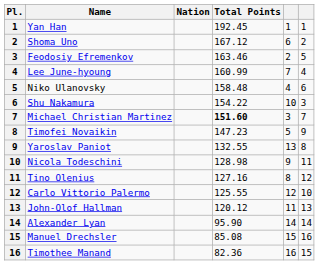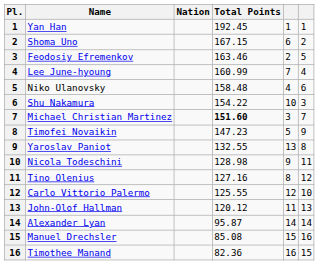 <table class="wikitable sortable">
 <tr>
 <th>Pl.</th>
 <th>Name</th>
 <th>Nation</th>
 <th>Total Points</th>
 <th></th>
 <th></th>
 </tr>
 <tr>
 <th>1</th>
 <td><a href='#'>Yan Han</a></td>
 <td></td>
 <td>192.45</td>
 <td>1</td>
 <td>1</td>
 </tr>
 <tr>
 <th>2</th>
 <td><a href='#'>Shoma Uno</a></td>
 <td></td>
-<td>167.12</td>
+<td>167.15</td>
 <td>6</td>
 <td>2</td>
 </tr>
 <tr>
 <th>3</th>
 <td><a href='#'>Feodosiy Efremenkov</a></td>
 <td></td>
 <td>163.46</td>
 <td>2</td>
 <td>5</td>
 </tr>
 <tr>
 <th>4</th>
 <td><a href='#'>Lee June-hyoung</a></td>
 <td></td>
 <td>160.99</td>
 <td>7</td>
 <td>4</td>
 </tr>
 <tr>
 <th>5</th>
 <td>Niko Ulanovsky</td>
 <td></td>
 <td>158.48</td>
 <td>4</td>
 <td>6</td>
 </tr>
 <tr>
 <th>6</th>
 <td><a href='#'>Shu Nakamura</a></td>
 <td></td>
 <td>154.22</td>
 <td>10</td>
 <td>3</td>
 </tr>
 <tr>
 <th>7</th>
 <td><a href='#'>Michael Christian Martinez</a></td>
 <td></td>
 <td><strong>151.60</strong></td>
 <td>3</td>
 <td>7</td>
 </tr>
 <tr>
 <th>8</th>
 <td><a href='#'>Timofei Novaikin</a></td>
 <td></td>
 <td>147.23</td>
 <td>5</td>
 <td>9</td>
 </tr>
 <tr>
 <th>9</th>
 <td><a href='#'>Yaroslav Paniot</a></td>
 <td></td>
 <td>132.55</td>
 <td>13</td>
 <td>8</td>
 </tr>
 <tr>
 <th>10</th>
 <td><a href='#'>Nicola Todeschini</a></td>
 <td></td>
 <td>128.98</td>
 <td>9</td>
 <td>11</td>
 </tr>
 <tr>
 <th>11</th>
 <td><a href='#'>Tino Olenius</a></td>
 <td></td>
 <td>127.16</td>
 <td>8</td>
 <td>12</td>
 </tr>
 <tr>
 <th>12</th>
 <td><a href='#'>Carlo Vittorio Palermo</a></td>
 <td></td>
 <td>125.55</td>
 <td>12</td>
 <td>10</td>
 </tr>
 <tr>
 <th>13</th>
 <td><a href='#'>John-Olof Hallman</a></td>
 <td></td>
 <td>120.12</td>
 <td>11</td>
 <td>13</td>
 </tr>
 <tr>
 <th>14</th>
 <td><a href='#'>Alexander Lyan</a></td>
 <td></td>
-<td>95.90</td>
+<td>95.87</td>
 <td>14</td>
 <td>14</td>
 </tr>
 <tr>
 <th>15</th>
 <td><a href='#'>Manuel Drechsler</a></td>
 <td></td>
 <td>85.08</td>
 <td>15</td>
 <td>16</td>
 </tr>
 <tr>
 <th>16</th>
 <td><a href='#'>Timothee Manand</a></td>
 <td></td>
 <td>82.36</td>
 <td>16</td>
 <td>15</td>
 </tr>
 </table>
